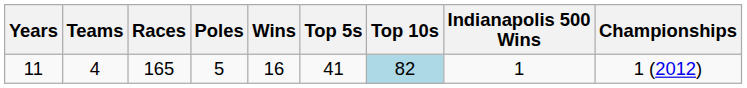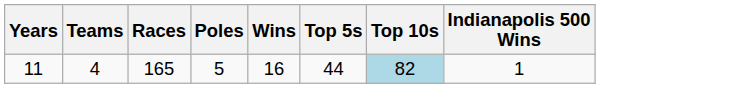 <table class="wikitable" style="text-align:center; font-size:95%">
 <tr>
 <th>Years</th>
 <th>Teams</th>
 <th>Races</th>
 <th>Poles</th>
 <th>Wins</th>
 <th>Top 5s</th>
 <th>Top 10s</th>
 <th>Indianapolis 500<br>Wins</th>
-<th>Championships</th>
 </tr>
 <tr>
 <td>11</td>
 <td>4</td>
 <td>165</td>
 <td>5</td>
 <td>16</td>
-<td>41</td>
+<td>44</td>
 <td style="background: lightblue;">82</td>
 <td>1</td>
-<td>1 (<a href='#'>2012</a>)</td>
 </tr>
 </table>
